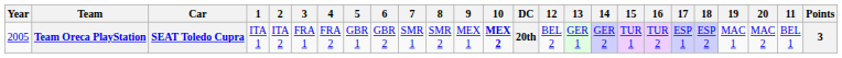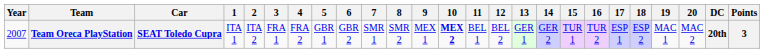 <table class="wikitable" style="text-align:center; font-size:85%">
 <tr>
 <th>Year</th>
 <th>Team</th>
 <th>Car</th>
 <th>1</th>
 <th>2</th>
 <th>3</th>
 <th>4</th>
 <th>5</th>
 <th>6</th>
 <th>7</th>
 <th>8</th>
 <th>9</th>
 <th>10</th>
-<th>DC</th>
+<th>11</th>
 <th>12</th>
 <th>13</th>
 <th>14</th>
 <th>15</th>
 <th>16</th>
 <th>17</th>
 <th>18</th>
 <th>19</th>
 <th>20</th>
-<th>11</th>
+<th>DC</th>
 <th>Points</th>
 </tr>
 <tr>
-<td><a href='#'>2005</a></td>
+<td><a href='#'>2007</a></td>
 <th><a href='#'>Team Oreca PlayStation</a></th>
 <th><a href='#'>SEAT Toledo Cupra</a></th>
 <td><a href='#'>ITA<br>1</a></td>
 <td><a href='#'>ITA<br>2</a></td>
 <td><a href='#'>FRA<br>1</a></td>
 <td><a href='#'>FRA<br>2</a></td>
 <td><a href='#'>GBR<br>1</a></td>
 <td><a href='#'>GBR<br>2</a></td>
 <td><a href='#'>SMR<br>1</a></td>
 <td><a href='#'>SMR<br>2</a></td>
 <td><a href='#'>MEX<br>1</a></td>
 <td><strong><a href='#'>MEX<br>2</a></strong></td>
-<th>20th</th>
+<td><a href='#'>BEL<br>1</a></td>
 <td><a href='#'>BEL<br>2</a></td>
 <td style="background:#dfffdf;"><a href='#'>GER<br>1</a><br></td>
 <td style="background:#cfcfff;"><a href='#'>GER<br>2</a><br></td>
 <td style="background:#efcfff;"><a href='#'>TUR<br>1</a><br></td>
 <td style="background:#efcfff;"><a href='#'>TUR<br>2</a><br></td>
 <td style="background:#cfcfff;"><a href='#'>ESP<br>1</a><br></td>
 <td style="background:#cfcfff;"><a href='#'>ESP<br>2</a><br></td>
 <td><a href='#'>MAC<br>1</a></td>
 <td><a href='#'>MAC<br>2</a></td>
-<td><a href='#'>BEL<br>1</a></td>
+<th>20th</th>
 <th>3</th>
 </tr>
 </table>
